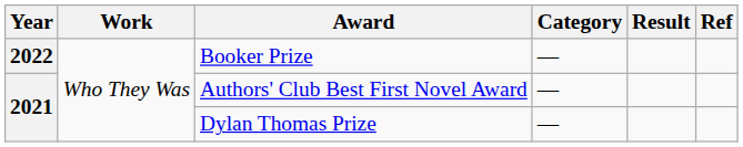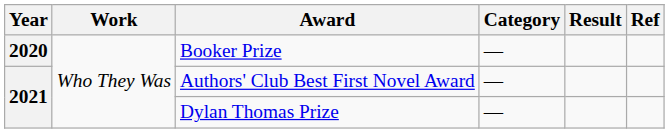 <table class="wikitable sortable">
 <tr>
 <th>Year</th>
 <th>Work</th>
 <th>Award</th>
 <th>Category</th>
 <th>Result</th>
 <th>Ref</th>
 </tr>
 <tr>
-<th>2022</th>
+<th>2020</th>
 <td rowspan="3"><em>Who They Was</em></td>
 <td><a href='#'>Booker Prize</a></td>
 <td>—</td>
 <td></td>
 <td></td>
 </tr>
 <tr>
 <th rowspan="2">2021</th>
 <td><a href='#'>Authors' Club Best First Novel Award</a></td>
 <td>—</td>
 <td></td>
 <td></td>
 </tr>
 <tr>
 <td><a href='#'>Dylan Thomas Prize</a></td>
 <td>—</td>
 <td></td>
 <td></td>
 </tr>
 </table>
